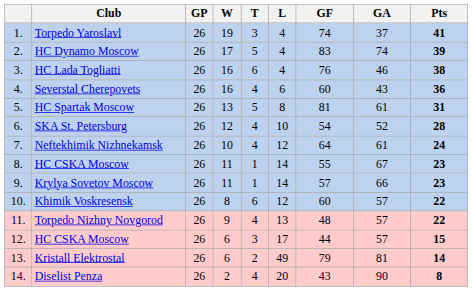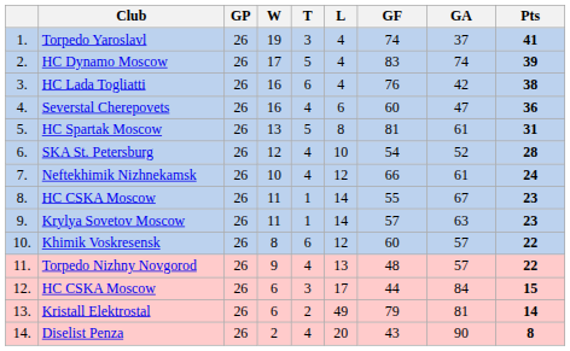 <table class="wikitable">
 <tr>
 <th width="30"></th>
 <th width="200">Club</th>
 <th width="30">GP</th>
 <th width="30">W</th>
 <th width="30">T</th>
 <th width="30">L</th>
 <th width="70">GF</th>
 <th width="70">GA</th>
 <th width="70">Pts</th>
 </tr>
 <tr bgcolor="#BCD2EE" align="center">
 <td>1.</td>
 <td align="left"><a href='#'>Torpedo Yaroslavl</a></td>
 <td>26</td>
 <td>19</td>
 <td>3</td>
 <td>4</td>
 <td>74</td>
 <td>37</td>
 <td><strong>41</strong></td>
 </tr>
 <tr bgcolor="#BCD2EE" align="center">
 <td>2.</td>
 <td align="left"><a href='#'>HC Dynamo Moscow</a></td>
 <td>26</td>
 <td>17</td>
 <td>5</td>
 <td>4</td>
 <td>83</td>
 <td>74</td>
 <td><strong>39</strong></td>
 </tr>
 <tr bgcolor="#BCD2EE" align="center">
 <td>3.</td>
 <td align="left"><a href='#'>HC Lada Togliatti</a></td>
 <td>26</td>
 <td>16</td>
 <td>6</td>
 <td>4</td>
 <td>76</td>
-<td>46</td>
+<td>42</td>
 <td><strong>38</strong></td>
 </tr>
 <tr bgcolor="#BCD2EE" align="center">
 <td>4.</td>
 <td align="left"><a href='#'>Severstal Cherepovets</a></td>
 <td>26</td>
 <td>16</td>
 <td>4</td>
 <td>6</td>
 <td>60</td>
-<td>43</td>
+<td>47</td>
 <td><strong>36</strong></td>
 </tr>
 <tr bgcolor="#BCD2EE" align="center">
 <td>5.</td>
 <td align="left"><a href='#'>HC Spartak Moscow</a></td>
 <td>26</td>
 <td>13</td>
 <td>5</td>
 <td>8</td>
 <td>81</td>
 <td>61</td>
 <td><strong>31</strong></td>
 </tr>
 <tr bgcolor="#BCD2EE" align="center">
 <td>6.</td>
 <td align="left"><a href='#'>SKA St. Petersburg</a></td>
 <td>26</td>
 <td>12</td>
 <td>4</td>
 <td>10</td>
 <td>54</td>
 <td>52</td>
 <td><strong>28</strong></td>
 </tr>
 <tr bgcolor="#BCD2EE" align="center">
 <td>7.</td>
 <td align="left"><a href='#'>Neftekhimik Nizhnekamsk</a></td>
 <td>26</td>
 <td>10</td>
 <td>4</td>
 <td>12</td>
-<td>64</td>
+<td>66</td>
 <td>61</td>
 <td><strong>24</strong></td>
 </tr>
 <tr bgcolor="#BCD2EE" align="center">
 <td>8.</td>
 <td align="left"><a href='#'>HC CSKA Moscow</a></td>
 <td>26</td>
 <td>11</td>
 <td>1</td>
 <td>14</td>
 <td>55</td>
 <td>67</td>
 <td><strong>23</strong></td>
 </tr>
 <tr bgcolor="#BCD2EE" align="center">
 <td>9.</td>
 <td align="left"><a href='#'>Krylya Sovetov Moscow</a></td>
 <td>26</td>
 <td>11</td>
 <td>1</td>
 <td>14</td>
 <td>57</td>
-<td>66</td>
+<td>63</td>
 <td><strong>23</strong></td>
 </tr>
 <tr bgcolor="#BCD2EE" align="center">
 <td>10.</td>
 <td align="left"><a href='#'>Khimik Voskresensk</a></td>
 <td>26</td>
 <td>8</td>
 <td>6</td>
 <td>12</td>
 <td>60</td>
 <td>57</td>
 <td><strong>22</strong></td>
 </tr>
 <tr bgcolor="#FFCBCB" align="center">
 <td>11.</td>
 <td align="left"><a href='#'>Torpedo Nizhny Novgorod</a></td>
 <td>26</td>
 <td>9</td>
 <td>4</td>
 <td>13</td>
 <td>48</td>
 <td>57</td>
 <td><strong>22</strong></td>
 </tr>
 <tr bgcolor="#FFCBCB" align="center">
 <td>12.</td>
 <td align="left"><a href='#'>HC CSKA Moscow</a></td>
 <td>26</td>
 <td>6</td>
 <td>3</td>
 <td>17</td>
 <td>44</td>
-<td>57</td>
+<td>84</td>
 <td><strong>15</strong></td>
 </tr>
 <tr bgcolor="#FFCBCB" align="center">
 <td>13.</td>
 <td align="left"><a href='#'>Kristall Elektrostal</a></td>
 <td>26</td>
 <td>6</td>
 <td>2</td>
 <td>49</td>
 <td>79</td>
 <td>81</td>
 <td><strong>14</strong></td>
 </tr>
 <tr bgcolor="#FFCBCB" align="center">
 <td>14.</td>
 <td align="left"><a href='#'>Diselist Penza</a></td>
 <td>26</td>
 <td>2</td>
 <td>4</td>
 <td>20</td>
 <td>43</td>
 <td>90</td>
 <td><strong>8</strong></td>
 </tr>
 </table>
